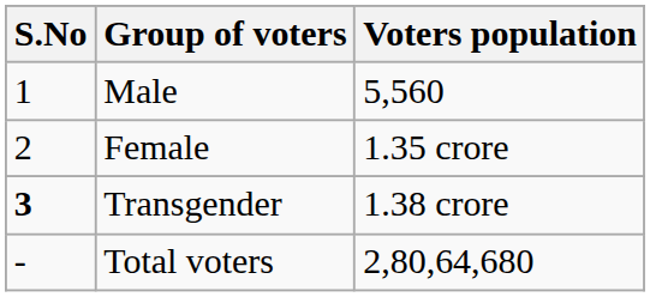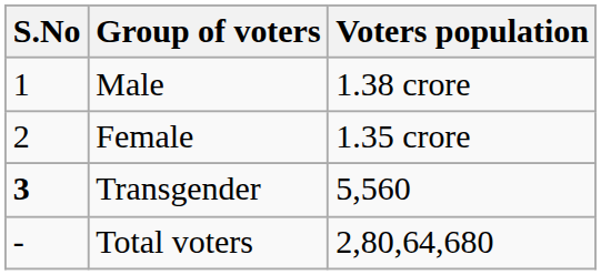 <table class="wikitable">
 <tr>
 <th>S.No</th>
 <th>Group of voters</th>
 <th>Voters population</th>
 </tr>
 <tr>
 <td>1</td>
 <td>Male</td>
-<td>5,560</td>
+<td>1.38 crore</td>
 </tr>
 <tr>
 <td>2</td>
 <td>Female</td>
 <td>1.35 crore</td>
 </tr>
 <tr>
 <td><strong>3</strong></td>
 <td>Transgender</td>
-<td>1.38 crore</td>
+<td>5,560</td>
 </tr>
 <tr>
 <td>-</td>
 <td>Total voters</td>
 <td>2,80,64,680</td>
 </tr>
 </table>
